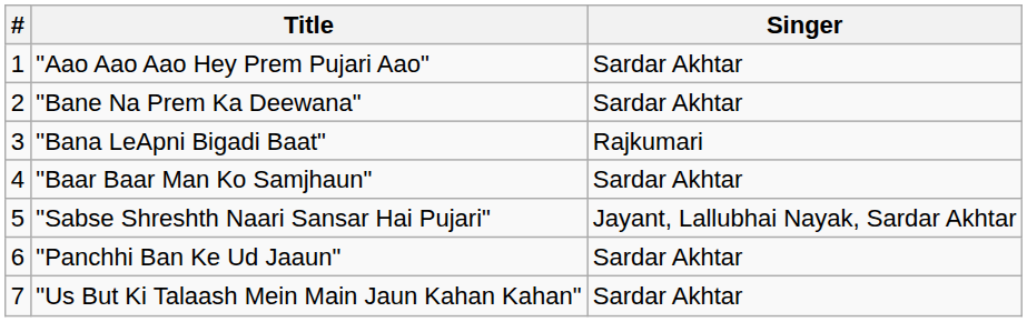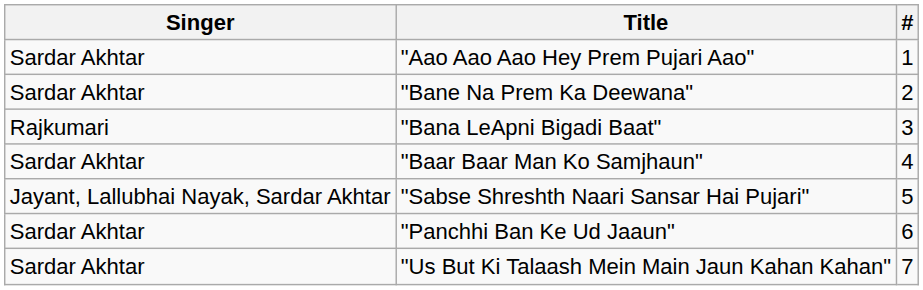 <table class="wikitable" style="font-size:95%;">
 <tr>
+<th>Singer</th>
+<th>Title</th>
 <th>#</th>
-<th>Title</th>
-<th>Singer</th>
 </tr>
 <tr>
+<td>Sardar Akhtar</td>
+<td>"Aao Aao Aao Hey Prem Pujari Aao"</td>
 <td>1</td>
-<td>"Aao Aao Aao Hey Prem Pujari Aao"</td>
-<td>Sardar Akhtar</td>
 </tr>
 <tr>
+<td>Sardar Akhtar</td>
+<td>"Bane Na Prem Ka Deewana"</td>
 <td>2</td>
-<td>"Bane Na Prem Ka Deewana"</td>
-<td>Sardar Akhtar</td>
 </tr>
 <tr>
+<td>Rajkumari</td>
+<td>"Bana LeApni Bigadi Baat"</td>
 <td>3</td>
-<td>"Bana LeApni Bigadi Baat"</td>
-<td>Rajkumari</td>
 </tr>
 <tr>
+<td>Sardar Akhtar</td>
+<td>"Baar Baar Man Ko Samjhaun"</td>
 <td>4</td>
-<td>"Baar Baar Man Ko Samjhaun"</td>
-<td>Sardar Akhtar</td>
 </tr>
 <tr>
+<td>Jayant, Lallubhai Nayak, Sardar Akhtar</td>
+<td>"Sabse Shreshth Naari Sansar Hai Pujari"</td>
 <td>5</td>
-<td>"Sabse Shreshth Naari Sansar Hai Pujari"</td>
-<td>Jayant, Lallubhai Nayak, Sardar Akhtar</td>
 </tr>
 <tr>
+<td>Sardar Akhtar</td>
+<td>"Panchhi Ban Ke Ud Jaaun"</td>
 <td>6</td>
-<td>"Panchhi Ban Ke Ud Jaaun"</td>
-<td>Sardar Akhtar</td>
 </tr>
 <tr>
+<td>Sardar Akhtar</td>
+<td>"Us But Ki Talaash Mein Main Jaun Kahan Kahan"</td>
 <td>7</td>
-<td>"Us But Ki Talaash Mein Main Jaun Kahan Kahan"</td>
-<td>Sardar Akhtar</td>
 </tr>
 </table>
